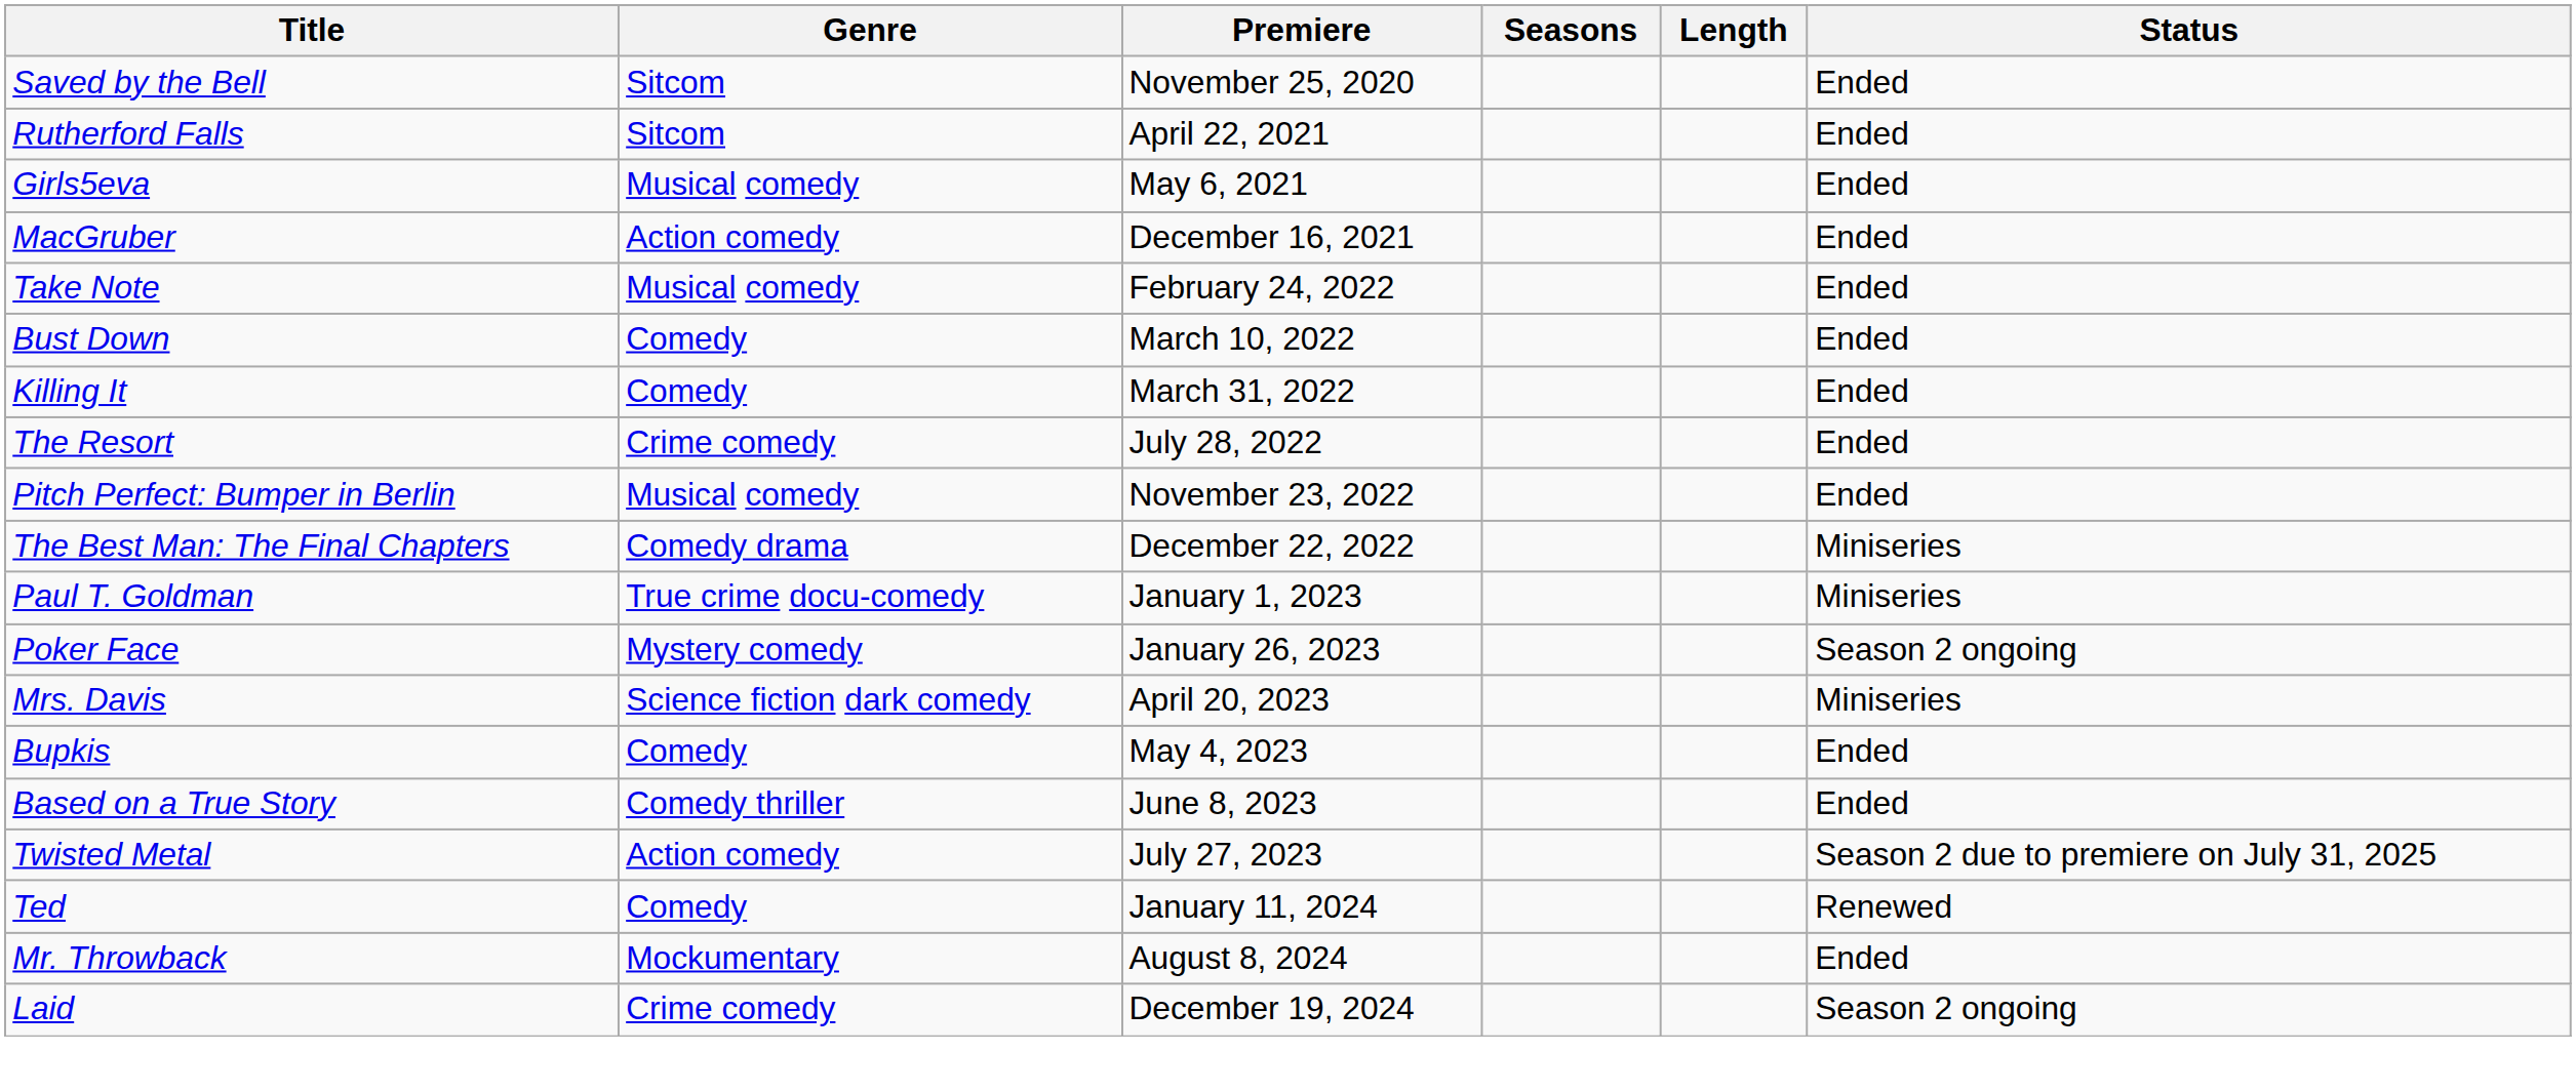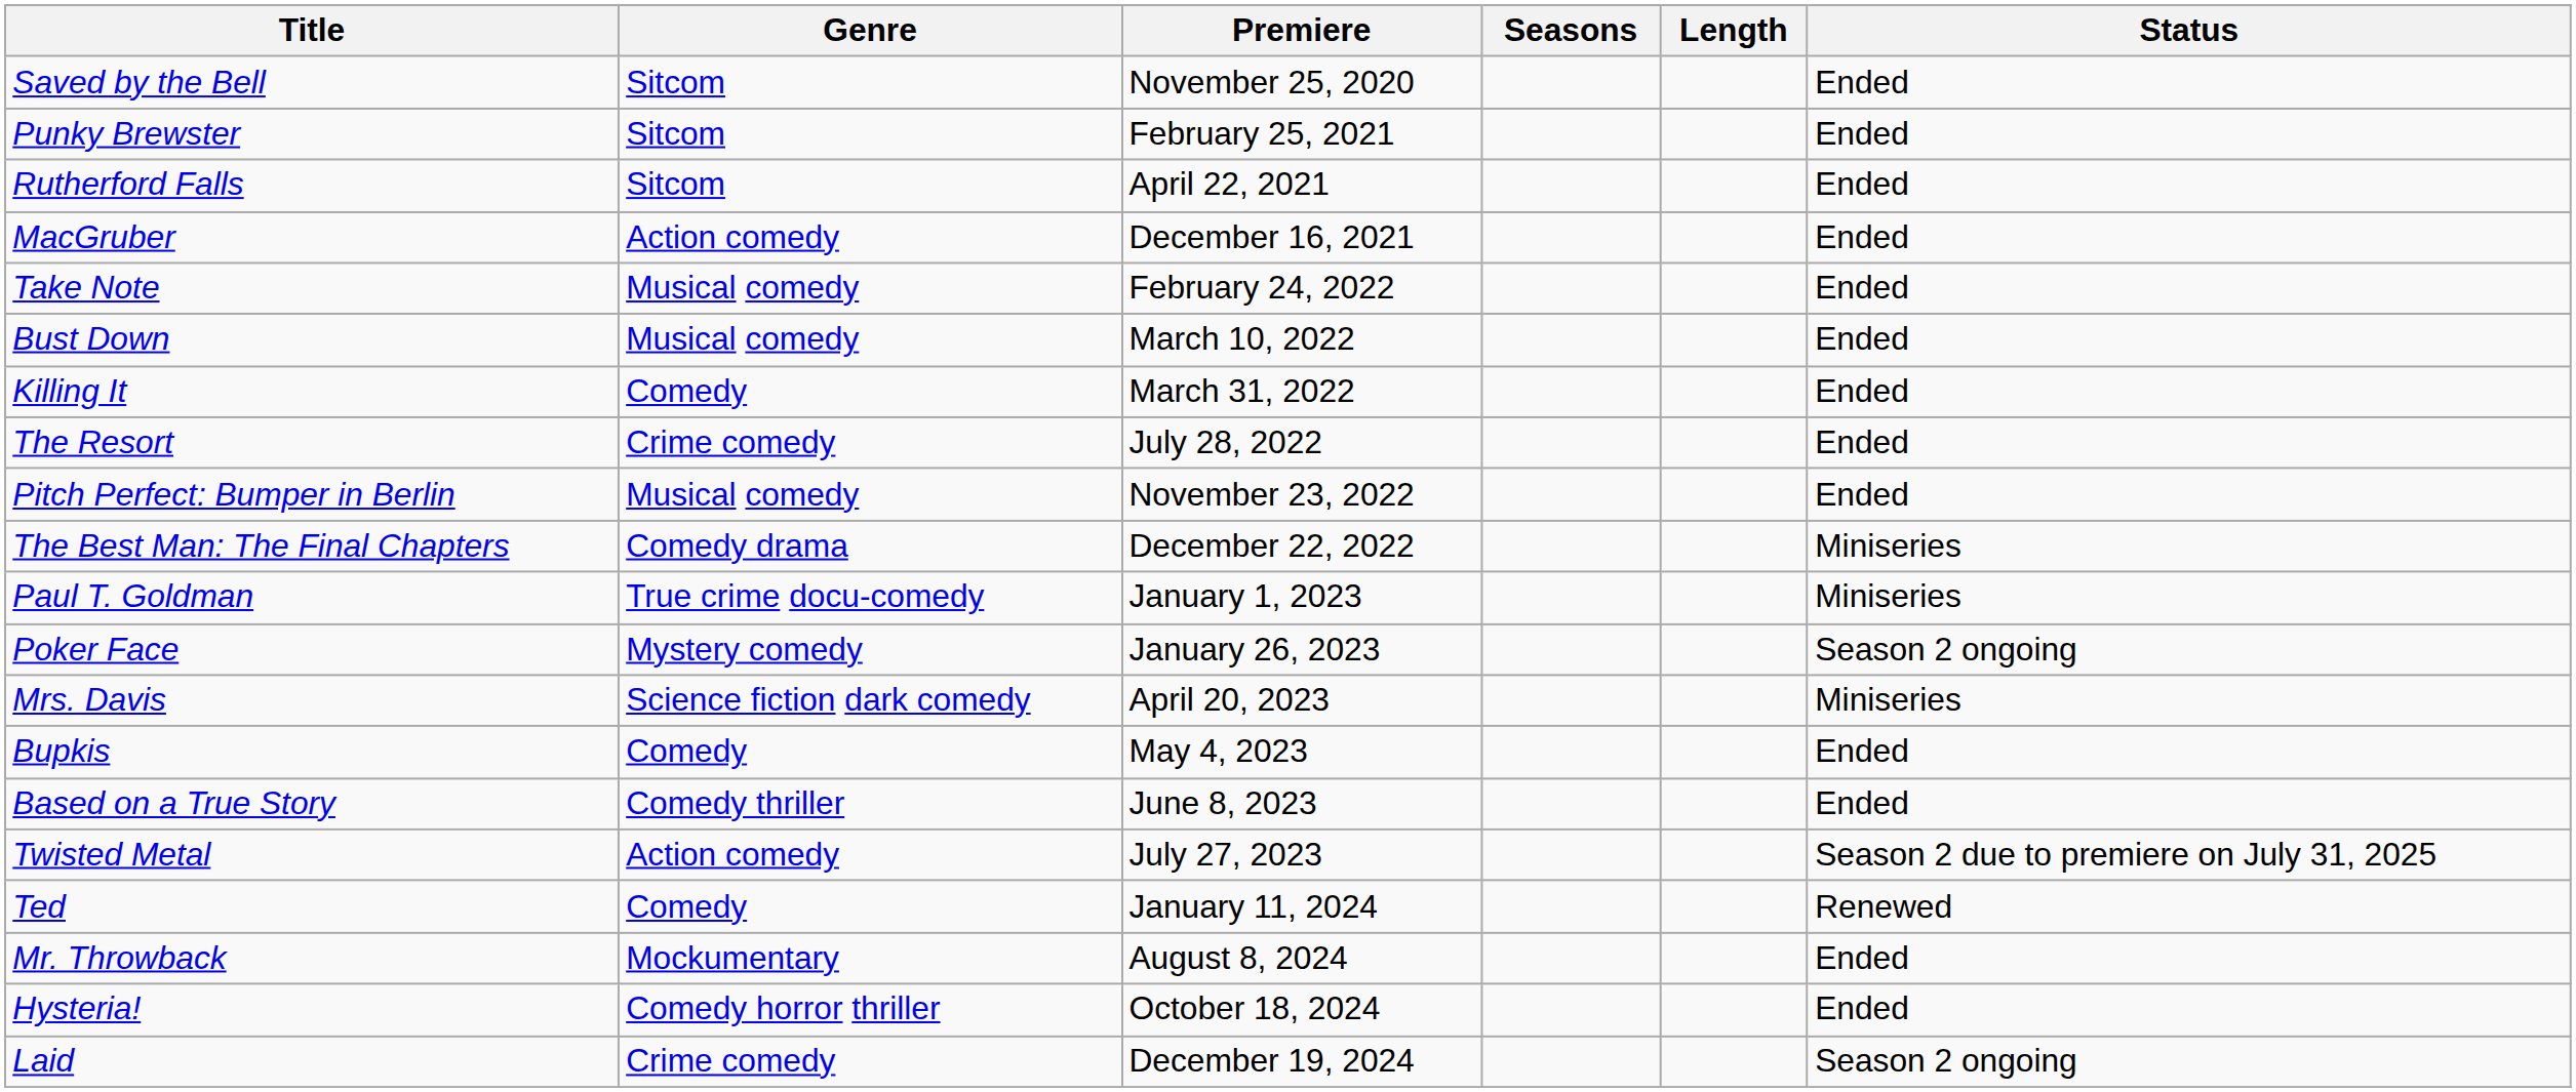 <table class="wikitable sortable" style="width:100%;">
 <tr>
 <th>Title</th>
 <th>Genre</th>
 <th>Premiere</th>
 <th>Seasons</th>
 <th>Length</th>
 <th>Status</th>
 </tr>
 <tr>
 <td><em><a href='#'>Saved by the Bell</a></em></td>
 <td><a href='#'>Sitcom</a></td>
 <td>November 25, 2020</td>
 <td></td>
 <td></td>
 <td>Ended</td>
 </tr>
 <tr>
-<td><em><a href='#'>Rutherford Falls</a></em></td>
+<td><em><a href='#'>Punky Brewster</a></em></td>
 <td><a href='#'>Sitcom</a></td>
-<td>April 22, 2021</td>
+<td>February 25, 2021</td>
 <td></td>
 <td></td>
 <td>Ended</td>
 </tr>
 <tr>
-<td><em><a href='#'>Girls5eva</a></em></td>
-<td><a href='#'>Musical</a> <a href='#'>comedy</a></td>
-<td>May 6, 2021</td>
+<td><em><a href='#'>Rutherford Falls</a></em></td>
+<td><a href='#'>Sitcom</a></td>
+<td>April 22, 2021</td>
 <td></td>
 <td></td>
 <td>Ended</td>
 </tr>
 <tr>
 <td><em><a href='#'>MacGruber</a></em></td>
 <td><a href='#'>Action comedy</a></td>
 <td>December 16, 2021</td>
 <td></td>
 <td></td>
 <td>Ended</td>
 </tr>
 <tr>
 <td><em><a href='#'>Take Note</a></em></td>
 <td><a href='#'>Musical</a> <a href='#'>comedy</a></td>
 <td>February 24, 2022</td>
 <td></td>
 <td></td>
 <td>Ended</td>
 </tr>
 <tr>
 <td><em><a href='#'>Bust Down</a></em></td>
-<td><a href='#'>Comedy</a></td>
+<td><a href='#'>Musical</a> <a href='#'>comedy</a></td>
 <td>March 10, 2022</td>
 <td></td>
 <td></td>
 <td>Ended</td>
 </tr>
 <tr>
 <td><em><a href='#'>Killing It</a></em></td>
 <td><a href='#'>Comedy</a></td>
 <td>March 31, 2022</td>
 <td></td>
 <td></td>
 <td>Ended</td>
 </tr>
 <tr>
 <td><em><a href='#'>The Resort</a></em></td>
 <td><a href='#'>Crime comedy</a></td>
 <td>July 28, 2022</td>
 <td></td>
 <td></td>
 <td>Ended</td>
 </tr>
 <tr>
 <td><em><a href='#'>Pitch Perfect: Bumper in Berlin</a></em></td>
 <td><a href='#'>Musical</a> <a href='#'>comedy</a></td>
 <td>November 23, 2022</td>
 <td></td>
 <td></td>
 <td>Ended</td>
 </tr>
 <tr>
 <td><em><a href='#'>The Best Man: The Final Chapters</a></em></td>
 <td><a href='#'>Comedy drama</a></td>
 <td>December 22, 2022</td>
 <td></td>
 <td></td>
 <td>Miniseries</td>
 </tr>
 <tr>
 <td><em><a href='#'>Paul T. Goldman</a></em></td>
 <td><a href='#'>True crime</a> <a href='#'>docu-comedy</a></td>
 <td>January 1, 2023</td>
 <td></td>
 <td></td>
 <td>Miniseries</td>
 </tr>
 <tr>
 <td><em><a href='#'>Poker Face</a></em></td>
 <td><a href='#'>Mystery comedy</a></td>
 <td>January 26, 2023</td>
 <td></td>
 <td></td>
 <td>Season 2 ongoing</td>
 </tr>
 <tr>
 <td><em><a href='#'>Mrs. Davis</a></em></td>
 <td><a href='#'>Science fiction</a> <a href='#'>dark comedy</a></td>
 <td>April 20, 2023</td>
 <td></td>
 <td></td>
 <td>Miniseries</td>
 </tr>
 <tr>
 <td><em><a href='#'>Bupkis</a></em></td>
 <td><a href='#'>Comedy</a></td>
 <td>May 4, 2023</td>
 <td></td>
 <td></td>
 <td>Ended</td>
 </tr>
 <tr>
 <td><em><a href='#'>Based on a True Story</a></em></td>
 <td><a href='#'>Comedy thriller</a></td>
 <td>June 8, 2023</td>
 <td></td>
 <td></td>
 <td>Ended</td>
 </tr>
 <tr>
 <td><em><a href='#'>Twisted Metal</a></em></td>
 <td><a href='#'>Action comedy</a></td>
 <td>July 27, 2023</td>
 <td></td>
 <td></td>
 <td>Season 2 due to premiere on July 31, 2025</td>
 </tr>
 <tr>
 <td><em><a href='#'>Ted</a></em></td>
 <td><a href='#'>Comedy</a></td>
 <td>January 11, 2024</td>
 <td></td>
 <td></td>
 <td>Renewed</td>
 </tr>
 <tr>
 <td><em><a href='#'>Mr. Throwback</a></em></td>
 <td><a href='#'>Mockumentary</a></td>
 <td>August 8, 2024</td>
 <td></td>
 <td></td>
 <td>Ended</td>
 </tr>
 <tr>
+<td><em><a href='#'>Hysteria!</a></em></td>
+<td><a href='#'>Comedy horror</a> <a href='#'>thriller</a></td>
+<td>October 18, 2024</td>
+<td></td>
+<td></td>
+<td>Ended</td>
+</tr>
+<tr>
 <td><em><a href='#'>Laid</a></em></td>
 <td><a href='#'>Crime comedy</a></td>
 <td>December 19, 2024</td>
 <td></td>
 <td></td>
 <td>Season 2 ongoing</td>
 </tr>
 <tr>
 </tr>
 </table>
